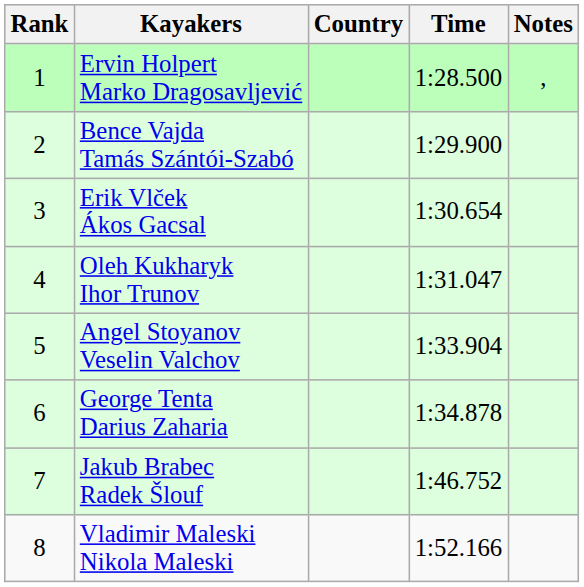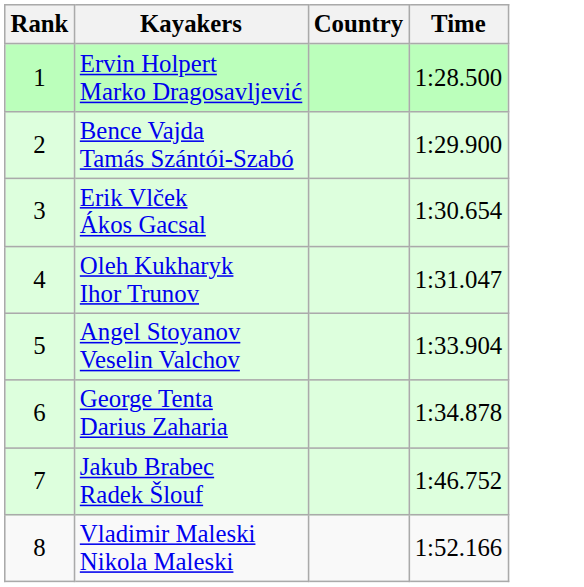 <table class="wikitable" style="text-align:center">
 <tr>
 <th>Rank</th>
 <th>Kayakers</th>
 <th>Country</th>
 <th>Time</th>
-<th>Notes</th>
 </tr>
 <tr bgcolor=bbffbb>
 <td>1</td>
 <td align=left><a href='#'>Ervin Holpert</a><br><a href='#'>Marko Dragosavljević</a></td>
 <td align=left></td>
 <td>1:28.500</td>
-<td>, <strong></strong></td>
 </tr>
 <tr bgcolor=ddffdd>
 <td>2</td>
 <td align=left><a href='#'>Bence Vajda</a><br><a href='#'>Tamás Szántói-Szabó</a></td>
 <td align=left></td>
 <td>1:29.900</td>
-<td></td>
 </tr>
 <tr bgcolor=ddffdd>
 <td>3</td>
 <td align=left><a href='#'>Erik Vlček</a><br><a href='#'>Ákos Gacsal</a></td>
 <td align=left></td>
 <td>1:30.654</td>
-<td></td>
 </tr>
 <tr bgcolor=ddffdd>
 <td>4</td>
 <td align=left><a href='#'>Oleh Kukharyk</a><br><a href='#'>Ihor Trunov</a></td>
 <td align=left></td>
 <td>1:31.047</td>
-<td></td>
 </tr>
 <tr bgcolor=ddffdd>
 <td>5</td>
 <td align=left><a href='#'>Angel Stoyanov</a><br><a href='#'>Veselin Valchov</a></td>
 <td align=left></td>
 <td>1:33.904</td>
-<td></td>
 </tr>
 <tr bgcolor=ddffdd>
 <td>6</td>
 <td align=left><a href='#'>George Tenta</a><br><a href='#'>Darius Zaharia</a></td>
 <td align=left></td>
 <td>1:34.878</td>
-<td></td>
 </tr>
 <tr bgcolor=ddffdd>
 <td>7</td>
 <td align=left><a href='#'>Jakub Brabec</a><br><a href='#'>Radek Šlouf</a></td>
 <td align=left></td>
 <td>1:46.752</td>
-<td></td>
 </tr>
 <tr>
 <td>8</td>
 <td align=left><a href='#'>Vladimir Maleski</a><br><a href='#'>Nikola Maleski</a></td>
 <td align=left></td>
 <td>1:52.166</td>
-<td></td>
 </tr>
 </table>
